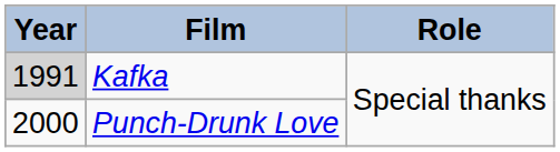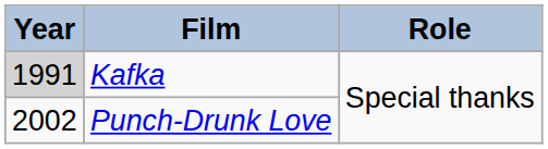 <table class="wikitable" style="font-size:95%;">
 <tr>
 <th style="background:#B0C4DE;">Year</th>
 <th style="background:#B0C4DE;">Film</th>
 <th style="background:#B0C4DE;">Role</th>
 </tr>
 <tr>
 <td style="background: lightgrey;">1991</td>
 <td><em><a href='#'>Kafka</a></em></td>
 <td rowspan=2>Special thanks</td>
 </tr>
 <tr>
-<td>2000</td>
+<td>2002</td>
 <td><em><a href='#'>Punch-Drunk Love</a></em></td>
 </tr>
 </table>
